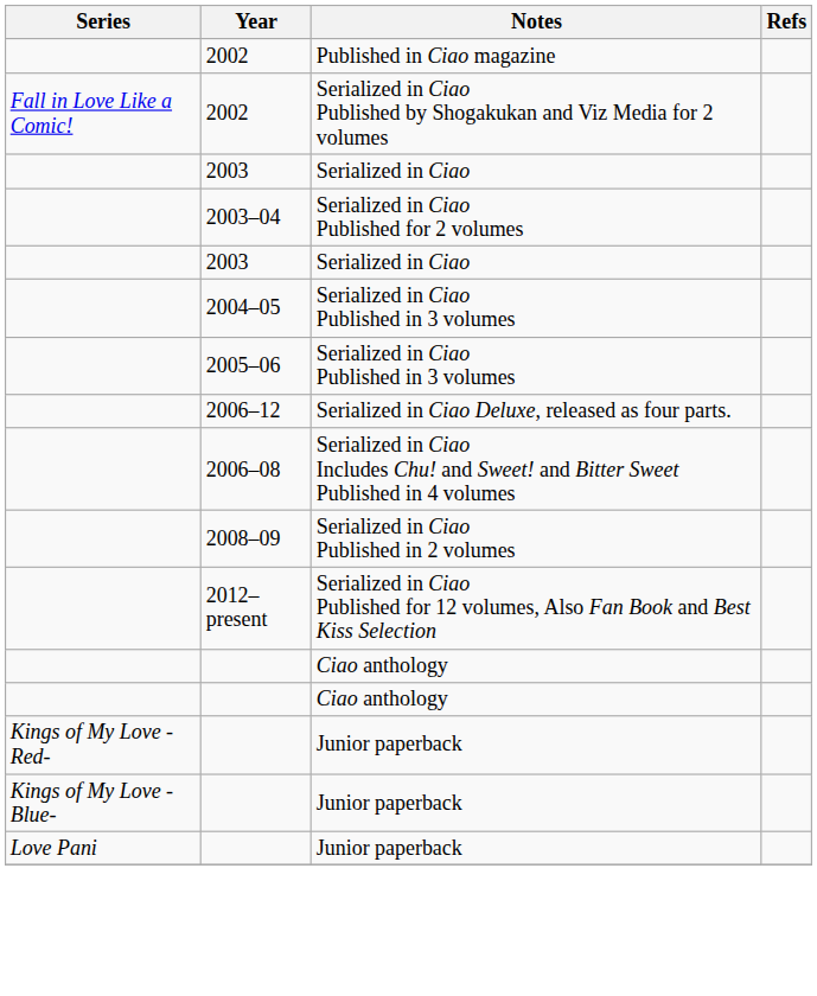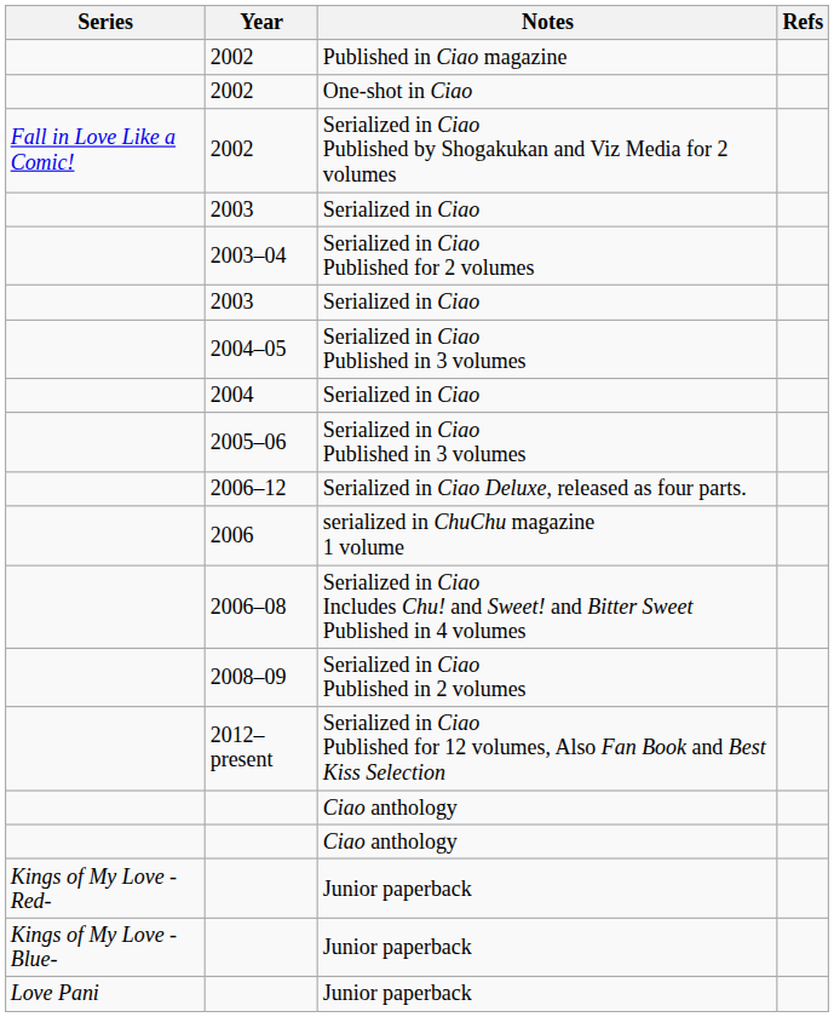 <table class="wikitable sortable">
 <tr>
 <th>Series</th>
 <th>Year</th>
 <th>Notes</th>
 <th>Refs</th>
 </tr>
 <tr>
 <td></td>
 <td>2002</td>
 <td>Published in <em>Ciao</em> magazine</td>
+<td></td>
+</tr>
+<tr>
+<td></td>
+<td>2002</td>
+<td>One-shot in <em>Ciao</em></td>
 <td></td>
 </tr>
 <tr>
 <td><em><a href='#'>Fall in Love Like a Comic!</a></em></td>
 <td>2002</td>
 <td>Serialized in <em>Ciao</em><br>Published by Shogakukan and Viz Media for 2 volumes</td>
 <td></td>
 </tr>
 <tr>
 <td></td>
 <td>2003</td>
 <td>Serialized in <em>Ciao</em></td>
 <td></td>
 </tr>
 <tr>
 <td></td>
 <td>2003–04</td>
 <td>Serialized in <em>Ciao</em><br>Published for 2 volumes</td>
 <td></td>
 </tr>
 <tr>
 <td></td>
 <td>2003</td>
 <td>Serialized in <em>Ciao</em></td>
 <td></td>
 </tr>
 <tr>
 <td></td>
 <td>2004–05</td>
 <td>Serialized in <em>Ciao</em><br>Published in 3 volumes</td>
 <td></td>
 </tr>
 <tr>
 <td></td>
+<td>2004</td>
+<td>Serialized in <em>Ciao</em></td>
+<td></td>
+</tr>
+<tr>
+<td></td>
 <td>2005–06</td>
 <td>Serialized in <em>Ciao</em><br>Published in 3 volumes</td>
 <td></td>
 </tr>
 <tr>
 <td></td>
 <td>2006–12</td>
 <td>Serialized in <em>Ciao Deluxe</em>, released as four parts.</td>
 <td></td>
+</tr>
+<tr>
+<td></td>
+<td>2006</td>
+<td>serialized in <em>ChuChu</em> magazine<br>1 volume</td>
+<td> </td>
 </tr>
 <tr>
 <td></td>
 <td>2006–08</td>
 <td>Serialized in <em>Ciao</em><br>Includes <em>Chu!</em> and <em>Sweet!</em> and <em>Bitter Sweet</em><br>Published in 4 volumes</td>
 <td></td>
 </tr>
 <tr>
 <td></td>
 <td>2008–09</td>
 <td>Serialized in <em>Ciao</em><br>Published in 2 volumes</td>
 <td></td>
 </tr>
 <tr>
 <td></td>
 <td>2012–present</td>
 <td>Serialized in <em>Ciao</em><br>Published for 12 volumes, Also <em>Fan Book</em> and <em>Best Kiss Selection</em></td>
 <td></td>
 </tr>
 <tr>
 <td></td>
 <td> </td>
 <td><em>Ciao</em> anthology</td>
 <td> </td>
 </tr>
 <tr>
 <td></td>
 <td> </td>
 <td><em>Ciao</em> anthology</td>
 <td> </td>
 </tr>
 <tr>
 <td><em>Kings of My Love -Red-</em></td>
 <td> </td>
 <td>Junior paperback</td>
 <td> </td>
 </tr>
 <tr>
 <td><em>Kings of My Love -Blue-</em></td>
 <td> </td>
 <td>Junior paperback</td>
 <td> </td>
 </tr>
 <tr>
 <td><em>Love Pani</em></td>
 <td> </td>
 <td>Junior paperback</td>
 <td> </td>
 </tr>
 <tr>
 </tr>
 </table>
